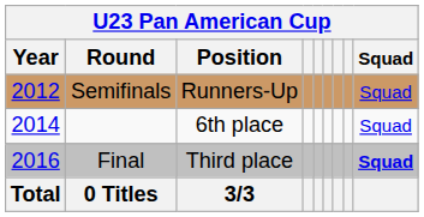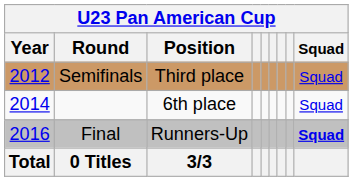 <table class="wikitable" style="text-align: center;">
 <tr>
 <th colspan=9><a href='#'>U23 Pan American Cup</a></th>
 </tr>
 <tr>
 <th>Year</th>
 <th>Round</th>
 <th>Position</th>
 <th></th>
 <th></th>
 <th></th>
 <th></th>
 <th></th>
 <th><small>Squad</small></th>
 </tr>
 <tr bgcolor=cc9966>
 <td> <a href='#'>2012</a></td>
 <td>Semifinals</td>
-<td>Runners-Up</td>
+<td>Third place</td>
 <td></td>
 <td></td>
 <td></td>
 <td></td>
 <td></td>
 <td><small><a href='#'>Squad</a></small></td>
 </tr>
 <tr>
 <td> <a href='#'>2014</a></td>
 <td></td>
 <td>6th place</td>
 <td></td>
 <td></td>
 <td></td>
 <td></td>
 <td></td>
 <td><small><a href='#'>Squad</a></small></td>
 </tr>
 <tr bgcolor=silver>
 <td> <a href='#'>2016</a></td>
 <td>Final</td>
-<td>Third place</td>
+<td>Runners-Up</td>
 <td></td>
 <td></td>
 <td></td>
 <td></td>
 <td></td>
 <td><strong><small><a href='#'>Squad</a></small></strong></td>
 </tr>
 <tr>
 <th>Total</th>
 <th>0 Titles</th>
 <th>3/3</th>
 <th></th>
 <th></th>
 <th></th>
 <th></th>
 <th></th>
 <th></th>
 </tr>
 </table>
